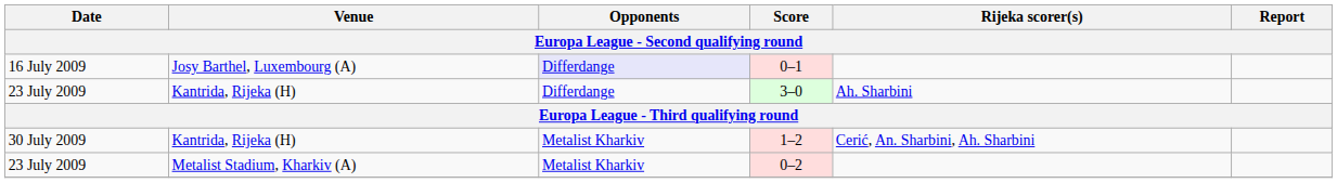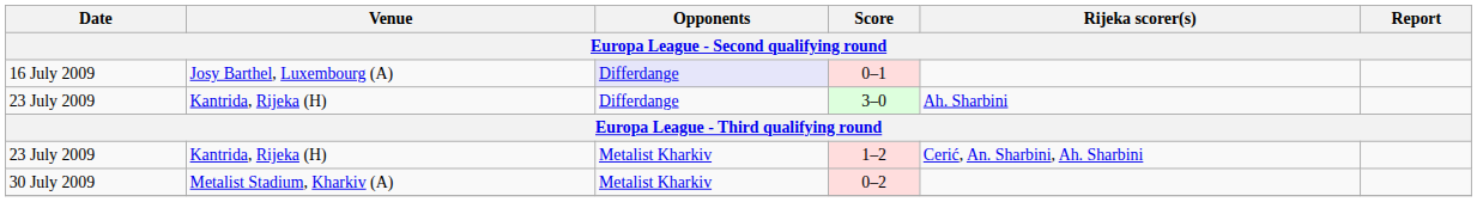 <table class="wikitable" width=85%; style="font-size:95%;">
 <tr>
 <th>Date</th>
 <th>Venue</th>
 <th>Opponents</th>
 <th>Score</th>
 <th>Rijeka scorer(s)</th>
 <th>Report</th>
 </tr>
 <tr>
 <th colspan=7><a href='#'>Europa League - Second qualifying round</a></th>
 </tr>
 <tr>
 <td>16 July 2009</td>
 <td><a href='#'>Josy Barthel</a>, <a href='#'>Luxembourg</a> (A)</td>
 <td style="background: lavender;"> <a href='#'>Differdange</a></td>
 <td align=center bgcolor=ffdddd>0–1</td>
 <td></td>
 <td></td>
 </tr>
 <tr>
 <td>23 July 2009</td>
 <td><a href='#'>Kantrida</a>, <a href='#'>Rijeka</a> (H)</td>
 <td> <a href='#'>Differdange</a></td>
 <td align=center bgcolor=ddffdd>3–0</td>
 <td><a href='#'>Ah. Sharbini</a></td>
 <td></td>
 </tr>
 <tr>
 <th colspan=7><a href='#'>Europa League - Third qualifying round</a></th>
 </tr>
 <tr>
-<td>30 July 2009</td>
+<td>23 July 2009</td>
 <td><a href='#'>Kantrida</a>, <a href='#'>Rijeka</a> (H)</td>
 <td> <a href='#'>Metalist Kharkiv</a></td>
 <td align=center bgcolor=ffdddd>1–2</td>
 <td><a href='#'>Cerić</a>, <a href='#'>An. Sharbini</a>, <a href='#'>Ah. Sharbini</a></td>
 <td></td>
 </tr>
 <tr>
-<td>23 July 2009</td>
+<td>30 July 2009</td>
 <td><a href='#'>Metalist Stadium</a>, <a href='#'>Kharkiv</a> (A)</td>
 <td> <a href='#'>Metalist Kharkiv</a></td>
 <td align=center bgcolor=ffdddd>0–2</td>
 <td></td>
 <td></td>
 </tr>
 <tr>
 </tr>
 </table>
